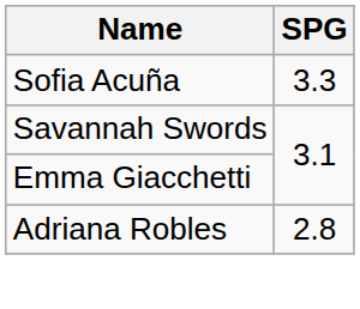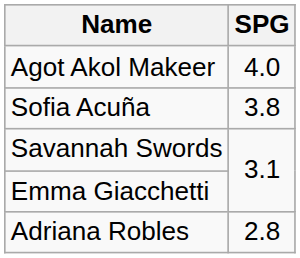 <table class="wikitable">
 <tr>
 <th>Name</th>
 <th>SPG</th>
 </tr>
 <tr>
+<td> Agot Akol Makeer</td>
+<td align=center>4.0</td>
+</tr>
+<tr>
 <td> Sofia Acuña</td>
-<td align=center>3.3</td>
+<td align=center>3.8</td>
 </tr>
 <tr>
 <td> Savannah Swords</td>
 <td align=center rowspan=2>3.1</td>
 </tr>
 <tr>
 <td> Emma Giacchetti</td>
 </tr>
 <tr>
 <td> Adriana Robles</td>
 <td align=center>2.8</td>
 </tr>
 </table>
